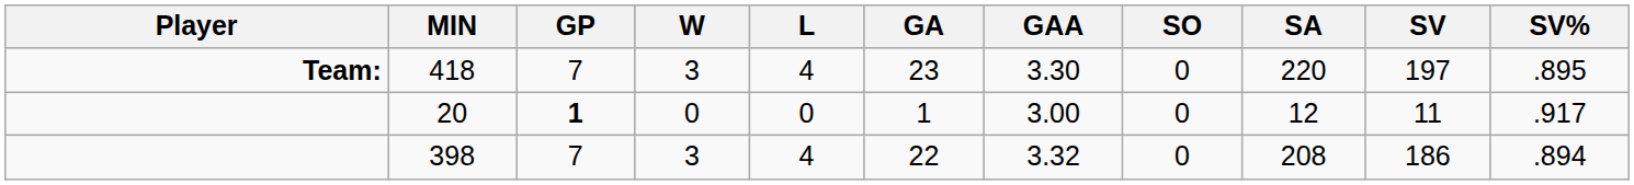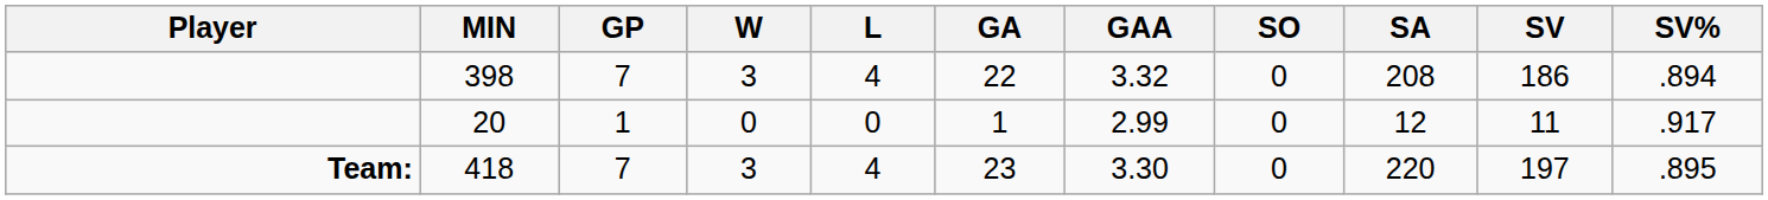 <table class="wikitable sortable" width="60%">
 <tr>
 <th bgcolor="#DDDDFF" width="10%">Player</th>
 <th width="3%" bgcolor="#DDDDFF" title="Minutes played">MIN</th>
 <th width="3%" bgcolor="#DDDDFF" title="Games played in">GP</th>
 <th width="3%" bgcolor="#DDDDFF" title="Wins">W</th>
 <th width="3%" bgcolor="#DDDDFF"title="Losses">L</th>
 <th width="3%" bgcolor="#DDDDFF" title="Goals against">GA</th>
 <th width="3%" bgcolor="#DDDDFF" title="Goals against average">GAA</th>
 <th width="3%" bgcolor="#DDDDFF" title="Shut-outs">SO</th>
 <th width="3%" bgcolor="#DDDDFF" title="Shots against">SA</th>
 <th width="3%" bgcolor="#DDDDFF" title="Shots saved">SV</th>
 <th width="3%" bgcolor="#DDDDFF" title="Save percentage">SV%</th>
 </tr>
 <tr align="center">
+<td align="right"></td>
+<td>398</td>
+<td>7</td>
+<td>3</td>
+<td>4</td>
+<td>22</td>
+<td>3.32</td>
+<td>0</td>
+<td>208</td>
+<td>186</td>
+<td>.894</td>
+</tr>
+<tr align="center">
+<td align="right"></td>
+<td>20</td>
+<td>1</td>
+<td>0</td>
+<td>0</td>
+<td>1</td>
+<td>2.99</td>
+<td>0</td>
+<td>12</td>
+<td>11</td>
+<td>.917</td>
+</tr>
+<tr align="center">
 <td align="right"><strong>Team:</strong></td>
 <td>418</td>
 <td>7</td>
 <td>3</td>
 <td>4</td>
 <td>23</td>
 <td>3.30</td>
 <td>0</td>
 <td>220</td>
 <td>197</td>
 <td>.895</td>
 </tr>
-<tr align="center">
-<td align="right"></td>
-<td>20</td>
-<td><strong>1</strong></td>
-<td>0</td>
-<td>0</td>
-<td>1</td>
-<td>3.00</td>
-<td>0</td>
-<td>12</td>
-<td>11</td>
-<td>.917</td>
-</tr>
-<tr align="center">
-<td align="right"></td>
-<td>398</td>
-<td>7</td>
-<td>3</td>
-<td>4</td>
-<td>22</td>
-<td>3.32</td>
-<td>0</td>
-<td>208</td>
-<td>186</td>
-<td>.894</td>
-</tr>
 </table>
